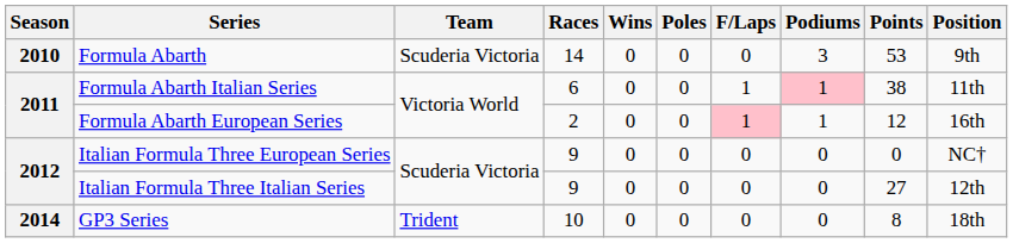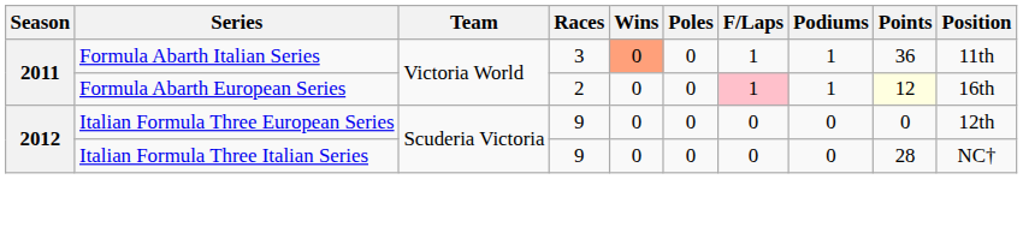 <table class="wikitable" style="font-size: 90%; text-align:center">
 <tr>
 <th>Season</th>
 <th>Series</th>
 <th>Team</th>
 <th>Races</th>
 <th>Wins</th>
 <th>Poles</th>
 <th>F/Laps</th>
 <th>Podiums</th>
 <th>Points</th>
 <th>Position</th>
 </tr>
 <tr>
-<th>2010</th>
-<td align=left><a href='#'>Formula Abarth</a></td>
-<td align=left>Scuderia Victoria</td>
-<td>14</td>
-<td>0</td>
-<td>0</td>
-<td>0</td>
-<td>3</td>
-<td>53</td>
-<td>9th</td>
-</tr>
-<tr>
 <th rowspan=2>2011</th>
 <td align=left><a href='#'>Formula Abarth Italian Series</a></td>
 <td align=left rowspan=2>Victoria World</td>
-<td>6</td>
-<td>0</td>
+<td>3</td>
+<td style="background: lightsalmon;">0</td>
 <td>0</td>
 <td>1</td>
-<td style="background: pink;">1</td>
-<td>38</td>
+<td>1</td>
+<td>36</td>
 <td>11th</td>
 </tr>
 <tr>
 <td align=left><a href='#'>Formula Abarth European Series</a></td>
 <td>2</td>
 <td>0</td>
 <td>0</td>
 <td style="background: pink;">1</td>
 <td>1</td>
-<td>12</td>
+<td style="background: lightyellow;">12</td>
 <td>16th</td>
 </tr>
 <tr>
 <th rowspan=2>2012</th>
 <td align=left><a href='#'>Italian Formula Three European Series</a></td>
 <td rowspan=2 align=left>Scuderia Victoria</td>
 <td>9</td>
 <td>0</td>
 <td>0</td>
 <td>0</td>
 <td>0</td>
 <td>0</td>
-<td>NC†</td>
+<td>12th</td>
 </tr>
 <tr>
 <td align=left><a href='#'>Italian Formula Three Italian Series</a></td>
 <td>9</td>
 <td>0</td>
 <td>0</td>
 <td>0</td>
 <td>0</td>
-<td>27</td>
-<td>12th</td>
-</tr>
-<tr>
-<th>2014</th>
-<td align=left><a href='#'>GP3 Series</a></td>
-<td align=left><a href='#'>Trident</a></td>
-<td>10</td>
-<td>0</td>
-<td>0</td>
-<td>0</td>
-<td>0</td>
-<td>8</td>
-<td>18th</td>
+<td>28</td>
+<td>NC†</td>
 </tr>
 </table>
